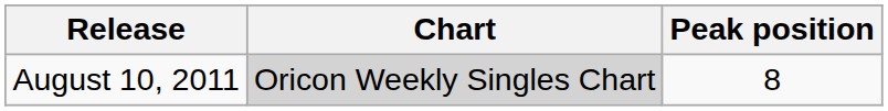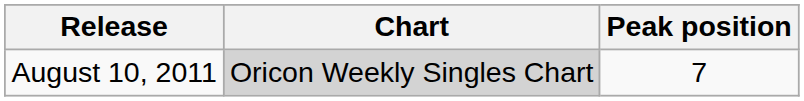 <table class="wikitable">
 <tr>
 <th>Release</th>
 <th>Chart</th>
 <th>Peak position</th>
 </tr>
 <tr>
 <td>August 10, 2011</td>
 <td style="background: lightgrey;">Oricon Weekly Singles Chart</td>
-<td align="center">8</td>
+<td align="center">7</td>
 </tr>
 </table>
